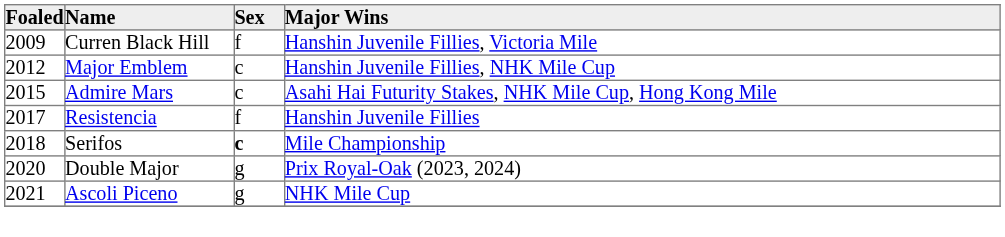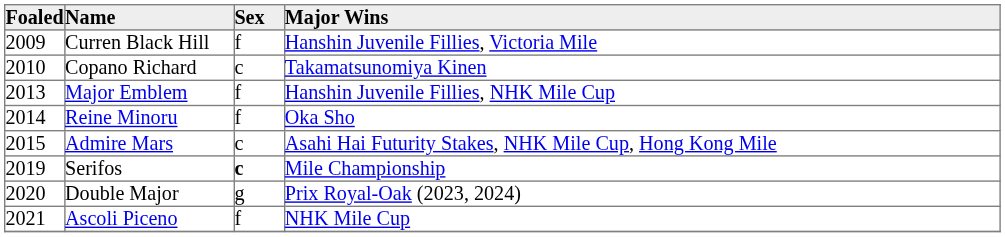 <table border="1" cellpadding="0" style="border-collapse: collapse; font-size:90%">
 <tr bgcolor="#eeeeee">
 <td width="35px"><strong>Foaled</strong></td>
 <td width="120px"><strong>Name</strong></td>
 <td width="35px"><strong>Sex</strong></td>
 <td width="510px"><strong>Major Wins</strong></td>
 </tr>
 <tr>
 <td>2009</td>
 <td>Curren Black Hill</td>
 <td>f</td>
 <td><a href='#'>Hanshin Juvenile Fillies</a>, <a href='#'>Victoria Mile</a></td>
 </tr>
 <tr>
-<td>2012</td>
+<td>2010</td>
+<td>Copano Richard</td>
+<td>c</td>
+<td><a href='#'>Takamatsunomiya Kinen</a></td>
+</tr>
+<tr>
+<td>2013</td>
 <td><a href='#'>Major Emblem</a></td>
-<td>c</td>
+<td>f</td>
 <td><a href='#'>Hanshin Juvenile Fillies</a>, <a href='#'>NHK Mile Cup</a></td>
+</tr>
+<tr>
+<td>2014</td>
+<td><a href='#'>Reine Minoru</a></td>
+<td>f</td>
+<td><a href='#'>Oka Sho</a></td>
 </tr>
 <tr>
 <td>2015</td>
 <td><a href='#'>Admire Mars</a></td>
 <td>c</td>
 <td><a href='#'>Asahi Hai Futurity Stakes</a>, <a href='#'>NHK Mile Cup</a>, <a href='#'>Hong Kong Mile</a></td>
 </tr>
 <tr>
-<td>2017</td>
-<td><a href='#'>Resistencia</a></td>
-<td>f</td>
-<td><a href='#'>Hanshin Juvenile Fillies</a></td>
-</tr>
-<tr>
-<td>2018</td>
+<td>2019</td>
 <td>Serifos</td>
 <td><strong>c</strong></td>
 <td><a href='#'>Mile Championship</a></td>
 </tr>
 <tr>
 <td>2020</td>
 <td>Double Major</td>
 <td>g</td>
 <td><a href='#'>Prix Royal-Oak</a> (2023, 2024)</td>
 </tr>
 <tr>
 <td>2021</td>
 <td><a href='#'>Ascoli Piceno</a></td>
-<td>g</td>
+<td>f</td>
 <td><a href='#'>NHK Mile Cup</a></td>
 </tr>
 <tr>
 </tr>
 </table>
